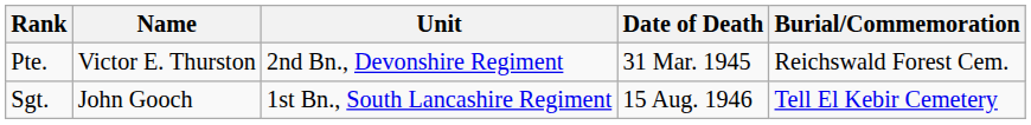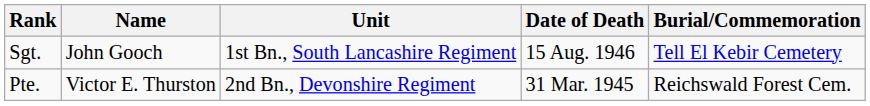 <table class="wikitable">
 <tr>
 <th>Rank</th>
 <th>Name</th>
 <th>Unit</th>
 <th>Date of Death</th>
 <th>Burial/Commemoration</th>
 </tr>
 <tr>
+<td>Sgt.</td>
+<td>John Gooch</td>
+<td>1st Bn., <a href='#'>South Lancashire Regiment</a></td>
+<td>15 Aug. 1946</td>
+<td><a href='#'>Tell El Kebir Cemetery</a></td>
+</tr>
+<tr>
 <td>Pte.</td>
 <td>Victor E. Thurston</td>
 <td>2nd Bn., <a href='#'>Devonshire Regiment</a></td>
 <td>31 Mar. 1945</td>
 <td>Reichswald Forest Cem.</td>
 </tr>
-<tr>
-<td>Sgt.</td>
-<td>John Gooch</td>
-<td>1st Bn., <a href='#'>South Lancashire Regiment</a></td>
-<td>15 Aug. 1946</td>
-<td><a href='#'>Tell El Kebir Cemetery</a></td>
-</tr>
 </table>
